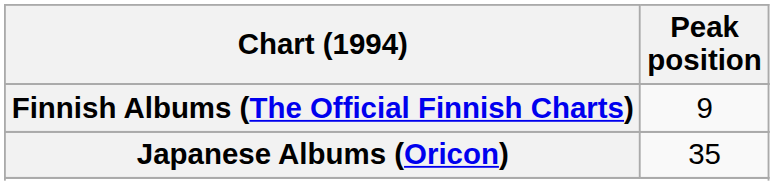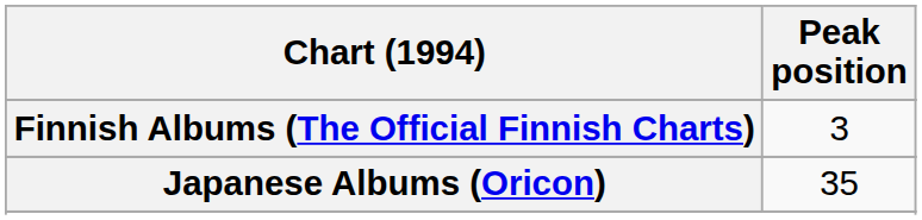 <table class="wikitable sortable plainrowheaders">
 <tr>
 <th>Chart (1994)</th>
 <th>Peak<br>position</th>
 </tr>
 <tr>
 </tr>
 <tr>
 </tr>
 <tr>
 <th scope="row">Finnish Albums (<a href='#'>The Official Finnish Charts</a>)</th>
-<td align="center">9</td>
+<td align="center">3</td>
 </tr>
 <tr>
 </tr>
 <tr>
 <th scope="row">Japanese Albums (<a href='#'>Oricon</a>)</th>
 <td align="center">35</td>
 </tr>
 <tr>
 </tr>
 <tr>
 </tr>
 <tr>
 </tr>
 <tr>
 </tr>
 </table>
